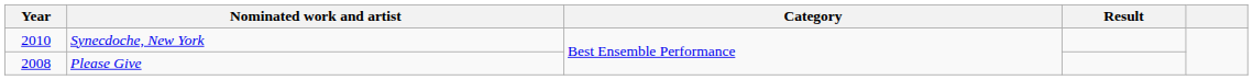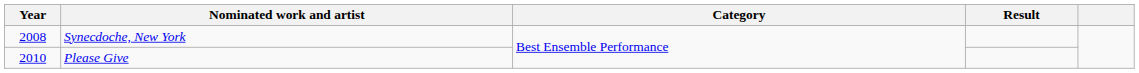 <table class="wikitable" width=85%>
 <tr>
 <th width=5%>Year</th>
 <th width=40%>Nominated work and artist</th>
 <th width=40%>Category</th>
 <th width=10%>Result</th>
 <th width=5%></th>
 </tr>
 <tr>
-<td style="text-align:center;"><a href='#'>2010</a></td>
+<td style="text-align:center;"><a href='#'>2008</a></td>
 <td><em><a href='#'>Synecdoche, New York</a></em></td>
 <td rowspan="2"><a href='#'>Best Ensemble Performance</a></td>
 <td></td>
 <td rowspan="2"></td>
 </tr>
 <tr>
-<td style="text-align:center;"><a href='#'>2008</a></td>
+<td style="text-align:center;"><a href='#'>2010</a></td>
 <td><em><a href='#'>Please Give</a></em></td>
 <td></td>
 </tr>
 </table>
